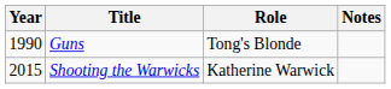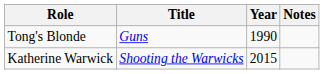 <table class="wikitable sortable">
 <tr>
+<th>Role</th>
+<th>Title</th>
 <th>Year</th>
-<th>Title</th>
-<th>Role</th>
 <th>Notes</th>
 </tr>
 <tr>
+<td>Tong's Blonde</td>
+<td><a href='#'><em>Guns</em></a></td>
 <td>1990</td>
-<td><a href='#'><em>Guns</em></a></td>
-<td>Tong's Blonde</td>
 <td></td>
 </tr>
 <tr>
+<td>Katherine Warwick</td>
+<td><em><a href='#'>Shooting the Warwicks</a></em></td>
 <td>2015</td>
-<td><em><a href='#'>Shooting the Warwicks</a></em></td>
-<td>Katherine Warwick</td>
 <td></td>
 </tr>
 </table>
